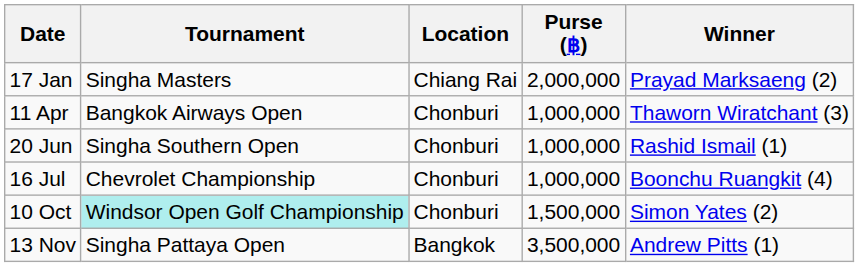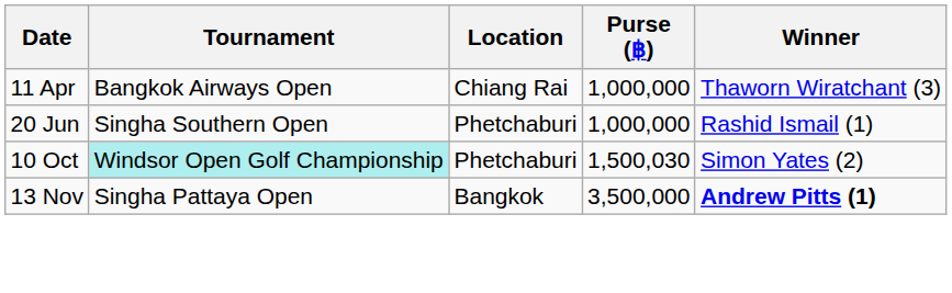 <table class="wikitable" style="font-size:95%">
 <tr>
 <th>Date</th>
 <th>Tournament</th>
 <th>Location</th>
 <th>Purse<br>(<a href='#'>฿</a>)</th>
 <th>Winner</th>
 </tr>
 <tr>
-<td>17 Jan</td>
-<td>Singha Masters</td>
-<td>Chiang Rai</td>
-<td align=right>2,000,000</td>
-<td> <a href='#'>Prayad Marksaeng</a> (2)</td>
-</tr>
-<tr>
 <td>11 Apr</td>
 <td>Bangkok Airways Open</td>
-<td>Chonburi</td>
+<td>Chiang Rai</td>
 <td align=right>1,000,000</td>
 <td> <a href='#'>Thaworn Wiratchant</a> (3)</td>
 </tr>
 <tr>
 <td>20 Jun</td>
 <td>Singha Southern Open</td>
-<td>Chonburi</td>
+<td>Phetchaburi</td>
 <td align=right>1,000,000</td>
 <td> <a href='#'>Rashid Ismail</a> (1)</td>
 </tr>
 <tr>
-<td>16 Jul</td>
-<td>Chevrolet Championship</td>
-<td>Chonburi</td>
-<td align=right>1,000,000</td>
-<td> <a href='#'>Boonchu Ruangkit</a> (4)</td>
-</tr>
-<tr>
 <td>10 Oct</td>
 <td style="background: paleturquoise;">Windsor Open Golf Championship</td>
-<td>Chonburi</td>
-<td align=right>1,500,000</td>
+<td>Phetchaburi</td>
+<td align=right>1,500,030</td>
 <td> <a href='#'>Simon Yates</a> (2)</td>
 </tr>
 <tr>
 <td>13 Nov</td>
 <td>Singha Pattaya Open</td>
 <td>Bangkok</td>
 <td align=right>3,500,000</td>
-<td> <a href='#'>Andrew Pitts</a> (1)</td>
+<td><strong> <a href='#'>Andrew Pitts</a> (1)</strong></td>
 </tr>
 </table>
